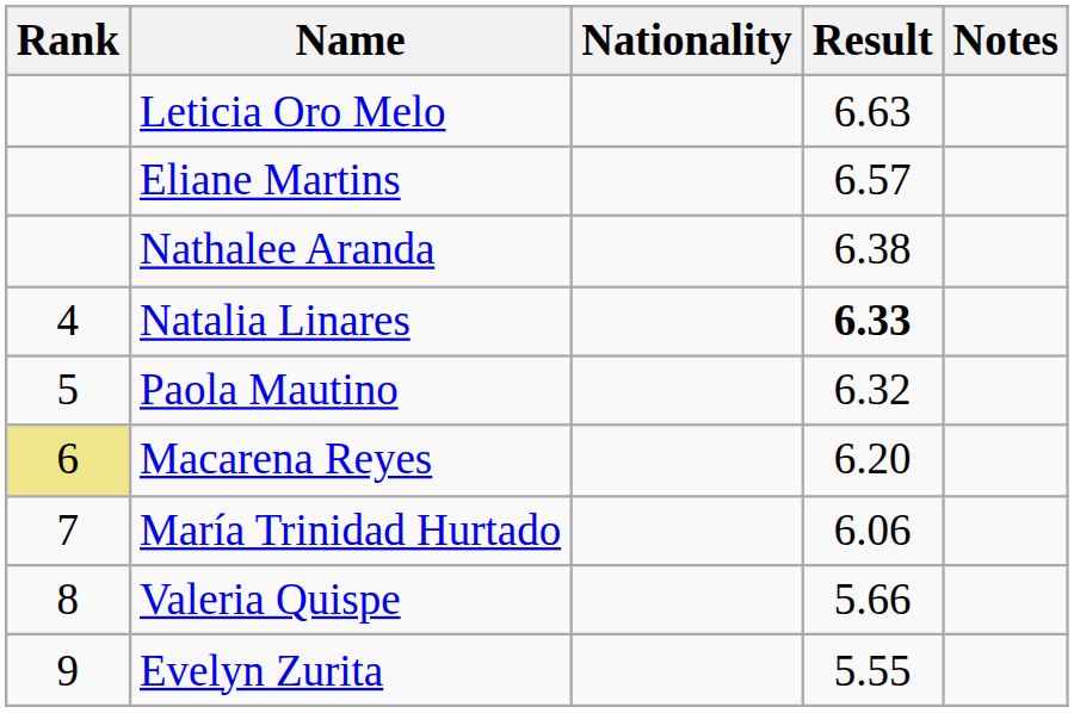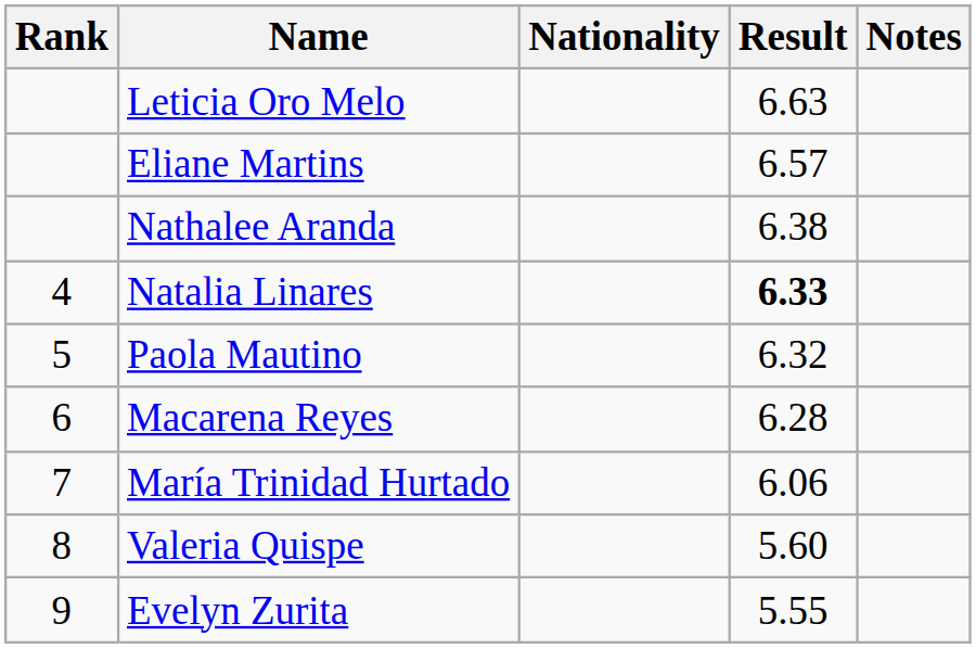 <table class="wikitable sortable" style="text-align:center">
 <tr>
 <th>Rank</th>
 <th>Name</th>
 <th>Nationality</th>
 <th>Result</th>
 <th>Notes</th>
 </tr>
 <tr>
 <td></td>
 <td align=left><a href='#'>Leticia Oro Melo</a></td>
 <td align=left></td>
 <td>6.63</td>
 <td></td>
 </tr>
 <tr>
 <td></td>
 <td align=left><a href='#'>Eliane Martins</a></td>
 <td align=left></td>
 <td>6.57</td>
 <td></td>
 </tr>
 <tr>
 <td></td>
 <td align=left><a href='#'>Nathalee Aranda</a></td>
 <td align=left></td>
 <td>6.38</td>
 <td></td>
 </tr>
 <tr>
 <td>4</td>
 <td align=left><a href='#'>Natalia Linares</a></td>
 <td align=left></td>
 <td><strong>6.33</strong></td>
 <td></td>
 </tr>
 <tr>
 <td>5</td>
 <td align=left><a href='#'>Paola Mautino</a></td>
 <td align=left></td>
 <td>6.32</td>
 <td></td>
 </tr>
 <tr>
-<td style="background: khaki;">6</td>
+<td>6</td>
 <td align=left><a href='#'>Macarena Reyes</a></td>
 <td align=left></td>
-<td>6.20</td>
+<td>6.28</td>
 <td></td>
 </tr>
 <tr>
 <td>7</td>
 <td align=left><a href='#'>María Trinidad Hurtado</a></td>
 <td align=left></td>
 <td>6.06</td>
 <td></td>
 </tr>
 <tr>
 <td>8</td>
 <td align=left><a href='#'>Valeria Quispe</a></td>
 <td align=left></td>
-<td>5.66</td>
+<td>5.60</td>
 <td></td>
 </tr>
 <tr>
 <td>9</td>
 <td align=left><a href='#'>Evelyn Zurita</a></td>
 <td align=left></td>
 <td>5.55</td>
 <td></td>
 </tr>
 </table>
